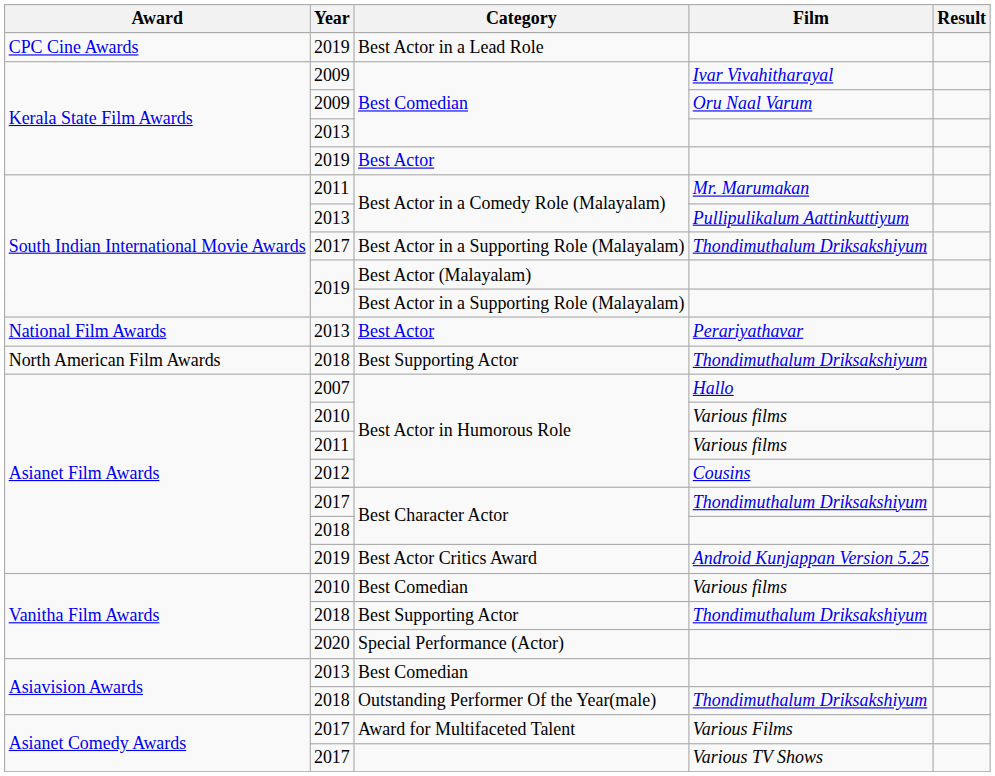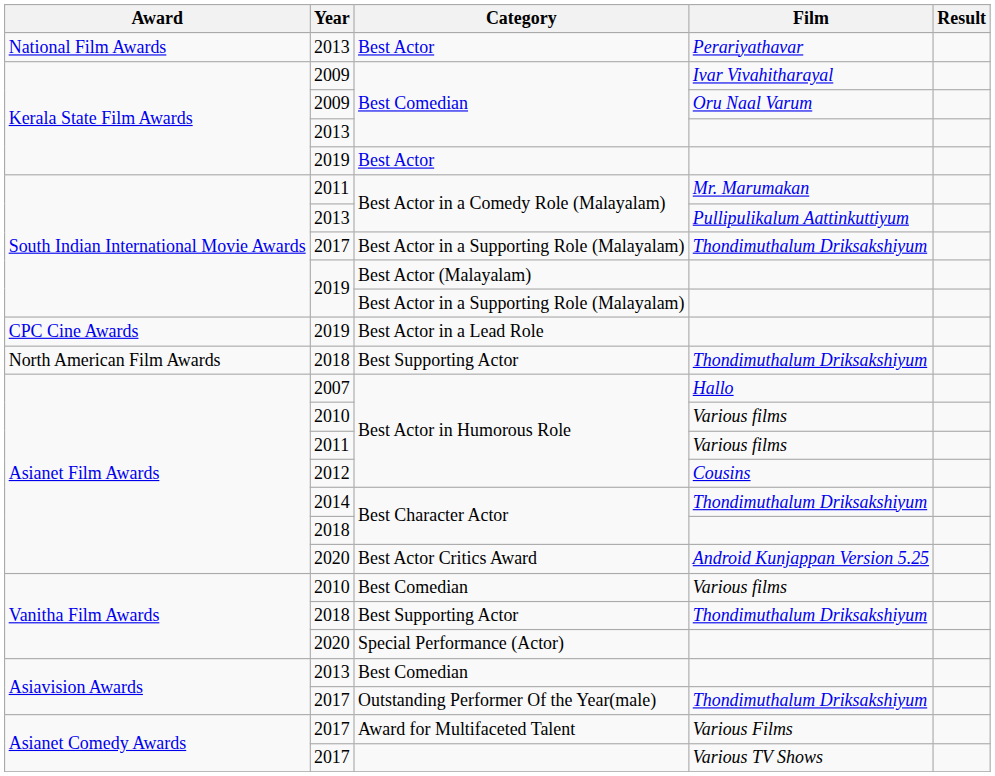 <table class="wikitable sortable">
 <tr>
 <th scope="col">Award</th>
 <th scope="col">Year</th>
 <th scope="col">Category</th>
 <th scope="col">Film</th>
 <th scope="col">Result</th>
 </tr>
 <tr>
-<td><a href='#'>CPC Cine Awards</a></td>
-<td>2019</td>
-<td>Best Actor in a Lead Role</td>
-<td></td>
+<td><a href='#'>National Film Awards</a></td>
+<td>2013</td>
+<td><a href='#'>Best Actor</a></td>
+<td><em><a href='#'>Perariyathavar</a></em></td>
 <td></td>
 </tr>
 <tr>
 <td rowspan=4><a href='#'>Kerala State Film Awards</a></td>
 <td>2009</td>
 <td rowspan="3"><a href='#'>Best Comedian</a></td>
 <td><em><a href='#'>Ivar Vivahitharayal</a></em></td>
 <td></td>
 </tr>
 <tr>
 <td>2009</td>
 <td><em><a href='#'>Oru Naal Varum</a></em></td>
 <td></td>
 </tr>
 <tr>
 <td>2013</td>
 <td></td>
 <td></td>
 </tr>
 <tr>
 <td>2019</td>
 <td><a href='#'>Best Actor</a></td>
 <td></td>
 <td></td>
 </tr>
 <tr>
 <td rowspan="5"><a href='#'>South Indian International Movie Awards</a></td>
 <td>2011</td>
 <td rowspan="2">Best Actor in a Comedy Role (Malayalam)</td>
 <td><em><a href='#'>Mr. Marumakan</a></em></td>
 <td></td>
 </tr>
 <tr>
 <td>2013</td>
 <td><em><a href='#'>Pullipulikalum Aattinkuttiyum</a></em></td>
 <td></td>
 </tr>
 <tr>
 <td>2017</td>
 <td>Best Actor in a Supporting Role (Malayalam)</td>
 <td><em><a href='#'>Thondimuthalum Driksakshiyum</a></em></td>
 <td></td>
 </tr>
 <tr>
 <td rowspan="2">2019</td>
 <td>Best Actor (Malayalam)</td>
 <td></td>
 <td></td>
 </tr>
 <tr>
 <td>Best Actor in a Supporting Role (Malayalam)</td>
 <td></td>
 <td></td>
 </tr>
 <tr>
-<td><a href='#'>National Film Awards</a></td>
-<td>2013</td>
-<td><a href='#'>Best Actor</a></td>
-<td><em><a href='#'>Perariyathavar</a></em></td>
+<td><a href='#'>CPC Cine Awards</a></td>
+<td>2019</td>
+<td>Best Actor in a Lead Role</td>
+<td></td>
 <td></td>
 </tr>
 <tr>
 <td>North American Film Awards</td>
 <td>2018</td>
 <td>Best Supporting Actor</td>
 <td><em><a href='#'>Thondimuthalum Driksakshiyum</a></em></td>
 <td></td>
 </tr>
 <tr>
 <td rowspan=7><a href='#'>Asianet Film Awards</a></td>
 <td>2007</td>
 <td rowspan="4">Best Actor in Humorous Role</td>
 <td><em><a href='#'>Hallo</a></em></td>
 <td></td>
 </tr>
 <tr>
 <td>2010</td>
 <td><em>Various films</em></td>
 <td></td>
 </tr>
 <tr>
 <td>2011</td>
 <td><em>Various films</em></td>
 <td></td>
 </tr>
 <tr>
 <td>2012</td>
 <td><em><a href='#'>Cousins</a></em></td>
 <td></td>
 </tr>
 <tr>
-<td>2017</td>
+<td>2014</td>
 <td rowspan="2">Best Character Actor</td>
 <td><em><a href='#'>Thondimuthalum Driksakshiyum</a></em></td>
 <td></td>
 </tr>
 <tr>
 <td>2018</td>
 <td></td>
 <td></td>
 </tr>
 <tr>
-<td>2019</td>
+<td>2020</td>
 <td>Best Actor Critics Award</td>
 <td><em><a href='#'>Android Kunjappan Version 5.25</a></em></td>
 <td></td>
 </tr>
 <tr>
 <td rowspan=3><a href='#'>Vanitha Film Awards</a></td>
 <td>2010</td>
 <td>Best Comedian</td>
 <td><em>Various films</em></td>
 <td></td>
 </tr>
 <tr>
 <td>2018</td>
 <td>Best Supporting Actor</td>
 <td><em><a href='#'>Thondimuthalum Driksakshiyum</a></em></td>
 <td></td>
 </tr>
 <tr>
 <td>2020</td>
 <td>Special Performance (Actor)</td>
 <td></td>
 <td></td>
 </tr>
 <tr>
 <td rowspan=2><a href='#'>Asiavision Awards</a></td>
 <td>2013</td>
 <td>Best Comedian</td>
 <td></td>
 <td></td>
 </tr>
 <tr>
-<td>2018</td>
+<td>2017</td>
 <td>Outstanding Performer Of the Year(male)</td>
 <td><em><a href='#'>Thondimuthalum Driksakshiyum</a></em></td>
 <td></td>
 </tr>
 <tr>
 <td rowspan=2><a href='#'>Asianet Comedy Awards</a></td>
 <td>2017</td>
 <td>Award for Multifaceted Talent</td>
 <td><em>Various Films</em></td>
 <td></td>
 </tr>
 <tr>
 <td>2017</td>
 <td></td>
 <td><em>Various TV Shows</em></td>
 <td></td>
 </tr>
 </table>
